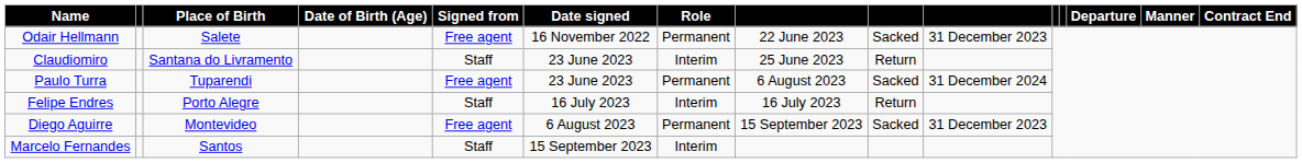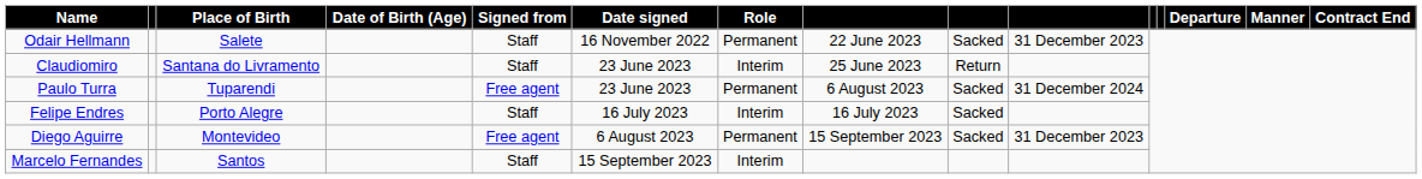 <table class="wikitable" style="text-align:center; font-size:85%; width:100%;">
 <tr>
 <th style="background:#000; color:#fff; text-align:center;">Name</th>
 <th style="background:#000; color:#fff; text-align:center;"></th>
 <th style="background:#000; color:#fff; text-align:center;">Place of Birth</th>
 <th style="background:#000; color:#fff; text-align:center;">Date of Birth (Age)</th>
 <th style="background:#000; color:#fff; text-align:center;">Signed from</th>
 <th style="background:#000; color:#fff; text-align:center;">Date signed</th>
 <th style="background:#000; color:#fff; text-align:center;">Role</th>
 <th style="background:#000; color:#fff; text-align:center;"></th>
 <th style="background:#000; color:#fff; text-align:center;"></th>
 <th style="background:#000; color:#fff; text-align:center;"></th>
 <th style="background:#000; color:#fff; text-align:center;"></th>
 <th style="background:#000; color:#fff; text-align:center;"></th>
 <th style="background:#000; color:#fff; text-align:center;">Departure</th>
 <th style="background:#000; color:#fff; text-align:center;">Manner</th>
 <th style="background:#000; color:#fff; text-align:center;">Contract End</th>
 </tr>
 <tr>
 <td><a href='#'>Odair Hellmann</a></td>
 <td></td>
 <td><a href='#'>Salete</a> </td>
 <td></td>
-<td><a href='#'>Free agent</a></td>
+<td>Staff</td>
 <td>16 November 2022</td>
 <td>Permanent<br></td>
 <td>22 June 2023</td>
 <td>Sacked</td>
 <td>31 December 2023</td>
 </tr>
 <tr>
 <td><a href='#'>Claudiomiro</a></td>
 <td></td>
 <td><a href='#'>Santana do Livramento</a> </td>
 <td></td>
 <td>Staff</td>
 <td>23 June 2023</td>
 <td>Interim<br></td>
 <td>25 June 2023</td>
 <td>Return</td>
 <td></td>
 </tr>
 <tr>
 <td><a href='#'>Paulo Turra</a></td>
 <td></td>
 <td><a href='#'>Tuparendi</a> </td>
 <td></td>
 <td><a href='#'>Free agent</a></td>
 <td>23 June 2023</td>
 <td>Permanent<br></td>
 <td>6 August 2023</td>
 <td>Sacked</td>
 <td>31 December 2024</td>
 </tr>
 <tr>
 <td><a href='#'>Felipe Endres</a></td>
 <td></td>
 <td><a href='#'>Porto Alegre</a> </td>
 <td></td>
 <td>Staff</td>
 <td>16 July 2023</td>
 <td>Interim<br></td>
 <td>16 July 2023</td>
-<td>Return</td>
+<td>Sacked</td>
 <td></td>
 </tr>
 <tr>
 <td><a href='#'>Diego Aguirre</a></td>
 <td></td>
 <td><a href='#'>Montevideo</a></td>
 <td></td>
 <td><a href='#'>Free agent</a></td>
 <td>6 August 2023</td>
 <td>Permanent<br></td>
 <td>15 September 2023</td>
 <td>Sacked</td>
 <td>31 December 2023</td>
 </tr>
 <tr>
 <td><a href='#'>Marcelo Fernandes</a></td>
 <td></td>
 <td><a href='#'>Santos</a> </td>
 <td></td>
 <td>Staff</td>
 <td>15 September 2023</td>
 <td>Interim<br></td>
 <td></td>
 <td></td>
 <td></td>
 </tr>
 </table>
